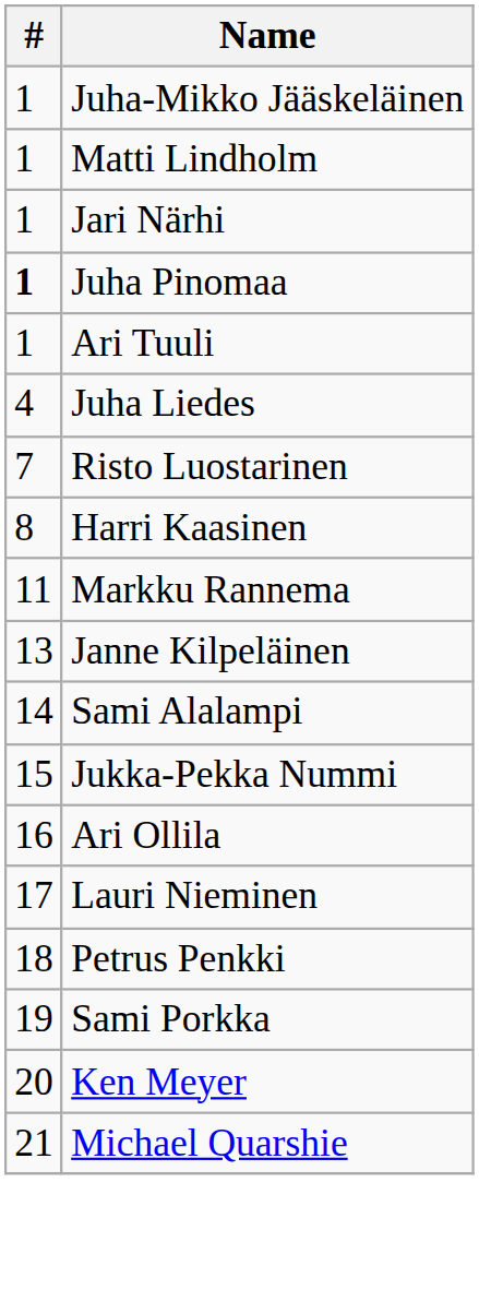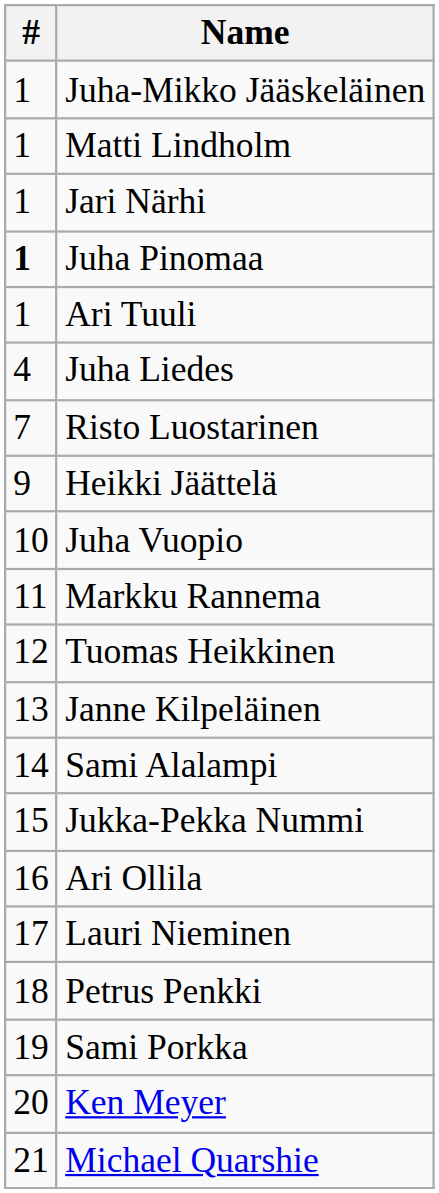 <table class="wikitable">
 <tr>
 <th>#</th>
 <th>Name</th>
 </tr>
 <tr>
 <td>1</td>
 <td>Juha-Mikko Jääskeläinen</td>
 </tr>
 <tr>
 <td>1</td>
 <td>Matti Lindholm</td>
 </tr>
 <tr>
 <td>1</td>
 <td>Jari Närhi</td>
 </tr>
 <tr>
 <td><strong>1</strong></td>
 <td>Juha Pinomaa</td>
 </tr>
 <tr>
 <td>1</td>
 <td>Ari Tuuli</td>
 </tr>
 <tr>
 <td>4</td>
 <td>Juha Liedes</td>
 </tr>
 <tr>
 <td>7</td>
 <td>Risto Luostarinen</td>
 </tr>
 <tr>
-<td>8</td>
-<td>Harri Kaasinen</td>
+<td>9</td>
+<td>Heikki Jäättelä</td>
+</tr>
+<tr>
+<td>10</td>
+<td>Juha Vuopio</td>
 </tr>
 <tr>
 <td>11</td>
 <td>Markku Rannema</td>
+</tr>
+<tr>
+<td>12</td>
+<td>Tuomas Heikkinen</td>
 </tr>
 <tr>
 <td>13</td>
 <td>Janne Kilpeläinen</td>
 </tr>
 <tr>
 <td>14</td>
 <td>Sami Alalampi</td>
 </tr>
 <tr>
 <td>15</td>
 <td>Jukka-Pekka Nummi</td>
 </tr>
 <tr>
 <td>16</td>
 <td>Ari Ollila</td>
 </tr>
 <tr>
 <td>17</td>
 <td>Lauri Nieminen</td>
 </tr>
 <tr>
 <td>18</td>
 <td>Petrus Penkki</td>
 </tr>
 <tr>
 <td>19</td>
 <td>Sami Porkka</td>
 </tr>
 <tr>
 <td>20</td>
 <td><a href='#'>Ken Meyer</a></td>
 </tr>
 <tr>
 <td>21</td>
 <td><a href='#'>Michael Quarshie</a></td>
 </tr>
 <tr>
 </tr>
 </table>
